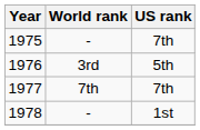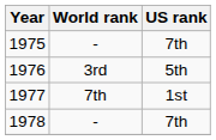 <table class=wikitable>
 <tr>
 <th>Year</th>
 <th>World rank</th>
 <th>US rank</th>
 </tr>
 <tr>
 <td>1975</td>
 <td align="center">-</td>
 <td align="center">7th</td>
 </tr>
 <tr>
 <td>1976</td>
 <td align="center">3rd</td>
 <td align="center">5th</td>
 </tr>
 <tr>
 <td>1977</td>
 <td align="center">7th</td>
-<td align="center">7th</td>
+<td align="center">1st</td>
 </tr>
 <tr>
 <td>1978</td>
 <td align="center">-</td>
-<td align="center">1st</td>
+<td align="center">7th</td>
 </tr>
 <tr>
 </tr>
 </table>
